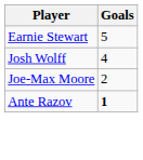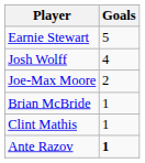 <table class="wikitable sortable" style="text-align: left;">
 <tr>
 <th>Player</th>
 <th>Goals</th>
 </tr>
 <tr>
 <td><a href='#'>Earnie Stewart</a></td>
 <td>5</td>
 </tr>
 <tr>
 <td><a href='#'>Josh Wolff</a></td>
 <td>4</td>
 </tr>
 <tr>
 <td><a href='#'>Joe-Max Moore</a></td>
 <td>2</td>
 </tr>
 <tr>
+<td><a href='#'>Brian McBride</a></td>
+<td>1</td>
+</tr>
+<tr>
+<td><a href='#'>Clint Mathis</a></td>
+<td>1</td>
+</tr>
+<tr>
 <td><a href='#'>Ante Razov</a></td>
 <td><strong>1</strong></td>
 </tr>
 </table>
